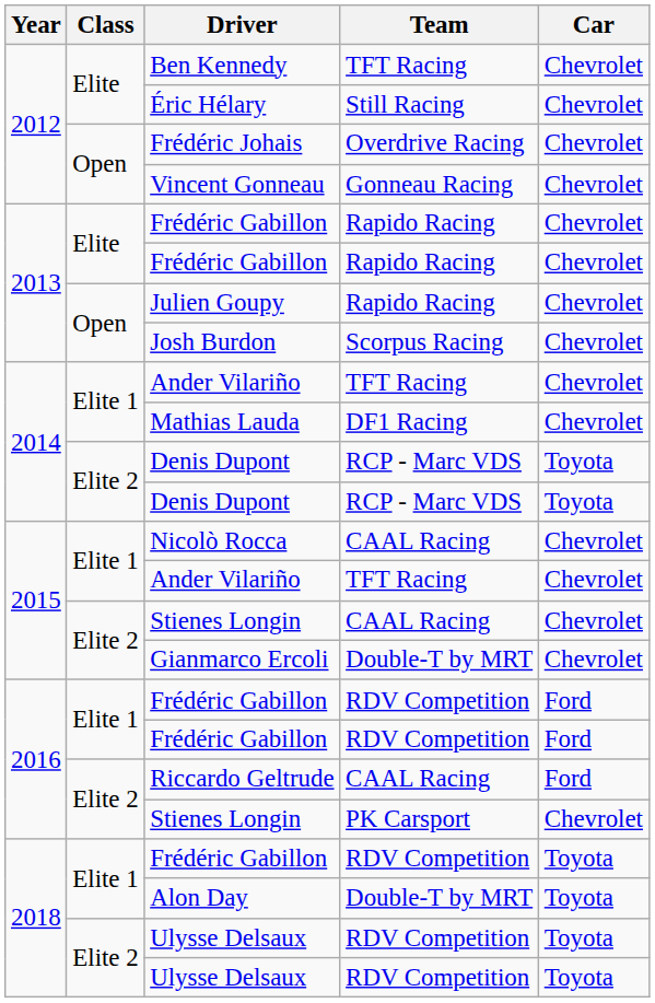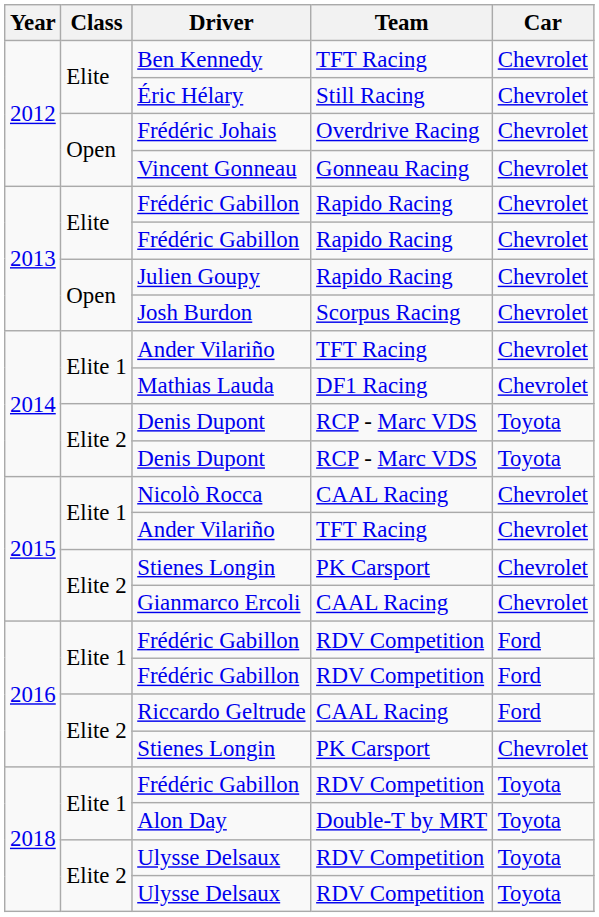 <table class="wikitable">
 <tr>
 <th>Year</th>
 <th>Class</th>
 <th>Driver</th>
 <th>Team</th>
 <th>Car</th>
 </tr>
 <tr>
 <td rowspan=4><a href='#'>2012</a></td>
 <td rowspan=2>Elite</td>
 <td> <a href='#'>Ben Kennedy</a></td>
 <td><a href='#'>TFT Racing</a></td>
 <td><a href='#'>Chevrolet</a></td>
 </tr>
 <tr>
 <td> <a href='#'>Éric Hélary</a></td>
 <td><a href='#'>Still Racing</a></td>
 <td><a href='#'>Chevrolet</a></td>
 </tr>
 <tr>
 <td rowspan=2>Open</td>
 <td> <a href='#'>Frédéric Johais</a></td>
 <td><a href='#'>Overdrive Racing</a></td>
 <td><a href='#'>Chevrolet</a></td>
 </tr>
 <tr>
 <td> <a href='#'>Vincent Gonneau</a></td>
 <td><a href='#'>Gonneau Racing</a></td>
 <td><a href='#'>Chevrolet</a></td>
 </tr>
 <tr>
 <td rowspan=4><a href='#'>2013</a></td>
 <td rowspan=2>Elite</td>
 <td> <a href='#'>Frédéric Gabillon</a></td>
 <td><a href='#'>Rapido Racing</a></td>
 <td><a href='#'>Chevrolet</a></td>
 </tr>
 <tr>
 <td> <a href='#'>Frédéric Gabillon</a></td>
 <td><a href='#'>Rapido Racing</a></td>
 <td><a href='#'>Chevrolet</a></td>
 </tr>
 <tr>
 <td rowspan=2>Open</td>
 <td> <a href='#'>Julien Goupy</a></td>
 <td><a href='#'>Rapido Racing</a></td>
 <td><a href='#'>Chevrolet</a></td>
 </tr>
 <tr>
 <td> <a href='#'>Josh Burdon</a></td>
 <td><a href='#'>Scorpus Racing</a></td>
 <td><a href='#'>Chevrolet</a></td>
 </tr>
 <tr>
 <td rowspan=4><a href='#'>2014</a></td>
 <td rowspan=2>Elite 1</td>
 <td> <a href='#'>Ander Vilariño</a></td>
 <td><a href='#'>TFT Racing</a></td>
 <td><a href='#'>Chevrolet</a></td>
 </tr>
 <tr>
 <td> <a href='#'>Mathias Lauda</a></td>
 <td><a href='#'>DF1 Racing</a></td>
 <td><a href='#'>Chevrolet</a></td>
 </tr>
 <tr>
 <td rowspan=2>Elite 2</td>
 <td> <a href='#'>Denis Dupont</a></td>
 <td><a href='#'>RCP</a> - <a href='#'>Marc VDS</a></td>
 <td><a href='#'>Toyota</a></td>
 </tr>
 <tr>
 <td> <a href='#'>Denis Dupont</a></td>
 <td><a href='#'>RCP</a> - <a href='#'>Marc VDS</a></td>
 <td><a href='#'>Toyota</a></td>
 </tr>
 <tr>
 <td rowspan=4><a href='#'>2015</a></td>
 <td rowspan=2>Elite 1</td>
 <td> <a href='#'>Nicolò Rocca</a></td>
 <td><a href='#'>CAAL Racing</a></td>
 <td><a href='#'>Chevrolet</a></td>
 </tr>
 <tr>
 <td> <a href='#'>Ander Vilariño</a></td>
 <td><a href='#'>TFT Racing</a></td>
 <td><a href='#'>Chevrolet</a></td>
 </tr>
 <tr>
 <td rowspan=2>Elite 2</td>
 <td> <a href='#'>Stienes Longin</a></td>
-<td><a href='#'>CAAL Racing</a></td>
+<td><a href='#'>PK Carsport</a></td>
 <td><a href='#'>Chevrolet</a></td>
 </tr>
 <tr>
 <td> <a href='#'>Gianmarco Ercoli</a></td>
-<td><a href='#'>Double-T by MRT</a></td>
+<td><a href='#'>CAAL Racing</a></td>
 <td><a href='#'>Chevrolet</a></td>
 </tr>
 <tr>
 <td rowspan=4><a href='#'>2016</a></td>
 <td rowspan=2>Elite 1</td>
 <td> <a href='#'>Frédéric Gabillon</a></td>
 <td><a href='#'>RDV Competition</a></td>
 <td><a href='#'>Ford</a></td>
 </tr>
 <tr>
 <td> <a href='#'>Frédéric Gabillon</a></td>
 <td><a href='#'>RDV Competition</a></td>
 <td><a href='#'>Ford</a></td>
 </tr>
 <tr>
 <td rowspan=2>Elite 2</td>
 <td> <a href='#'>Riccardo Geltrude</a></td>
 <td><a href='#'>CAAL Racing</a></td>
 <td><a href='#'>Ford</a></td>
 </tr>
 <tr>
 <td> <a href='#'>Stienes Longin</a></td>
 <td><a href='#'>PK Carsport</a></td>
 <td><a href='#'>Chevrolet</a></td>
 </tr>
 <tr>
 <td rowspan="4"><a href='#'>2018</a></td>
 <td rowspan="2">Elite 1</td>
 <td> <a href='#'>Frédéric Gabillon</a></td>
 <td><a href='#'>RDV Competition</a></td>
 <td><a href='#'>Toyota</a></td>
 </tr>
 <tr>
 <td> <a href='#'>Alon Day</a></td>
 <td><a href='#'>Double-T by MRT</a></td>
 <td><a href='#'>Toyota</a></td>
 </tr>
 <tr>
 <td rowspan="2">Elite 2</td>
 <td> <a href='#'>Ulysse Delsaux</a></td>
 <td><a href='#'>RDV Competition</a></td>
 <td><a href='#'>Toyota</a></td>
 </tr>
 <tr>
 <td> <a href='#'>Ulysse Delsaux</a></td>
 <td><a href='#'>RDV Competition</a></td>
 <td><a href='#'>Toyota</a></td>
 </tr>
 </table>
